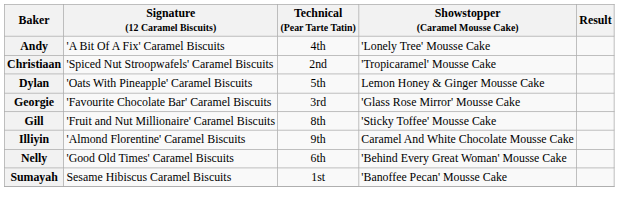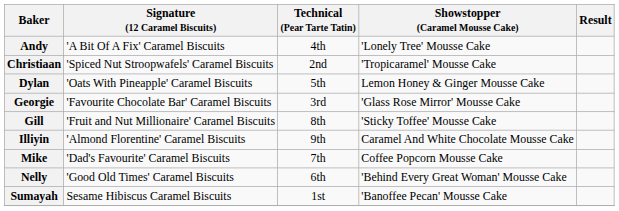 <table class="wikitable sortable">
 <tr>
 <th scope="col">Baker</th>
 <th scope="col" class="unsortable">Signature<br><small>(12 Caramel Biscuits)</small></th>
 <th scope="col">Technical<br><small>(Pear Tarte Tatin)</small></th>
 <th scope="col" class="unsortable">Showstopper<br><small>(Caramel Mousse Cake)</small></th>
 <th scope="col">Result</th>
 </tr>
 <tr>
 <th scope="row">Andy</th>
 <td>'A Bit Of A Fix' Caramel Biscuits</td>
 <td align="center">4th</td>
 <td>'Lonely Tree' Mousse Cake</td>
 <td></td>
 </tr>
 <tr>
 <th scope="row">Christiaan</th>
 <td>'Spiced Nut Stroopwafels' Caramel Biscuits</td>
 <td align="center">2nd</td>
 <td>'Tropicaramel' Mousse Cake</td>
 <td></td>
 </tr>
 <tr>
 <th scope="row">Dylan</th>
 <td>'Oats With Pineapple' Caramel Biscuits</td>
 <td align="center">5th</td>
 <td>Lemon Honey & Ginger Mousse Cake</td>
 <td></td>
 </tr>
 <tr>
 <th scope="row">Georgie</th>
 <td>'Favourite Chocolate Bar' Caramel Biscuits</td>
 <td align="center">3rd</td>
 <td>'Glass Rose Mirror' Mousse Cake</td>
 <td></td>
 </tr>
 <tr>
 <th scope="row">Gill</th>
 <td>'Fruit and Nut Millionaire' Caramel Biscuits</td>
 <td align="center">8th</td>
 <td>'Sticky Toffee' Mousse Cake</td>
 <td></td>
 </tr>
 <tr>
 <th scope="row">Illiyin</th>
 <td>'Almond Florentine' Caramel Biscuits</td>
 <td align="center">9th</td>
 <td>Caramel And White Chocolate Mousse Cake</td>
 <td></td>
 </tr>
 <tr>
+<th scope="row">Mike</th>
+<td>'Dad's Favourite' Caramel Biscuits</td>
+<td align="center">7th</td>
+<td>Coffee Popcorn Mousse Cake</td>
+<td></td>
+</tr>
+<tr>
 <th scope="row">Nelly</th>
 <td>'Good Old Times' Caramel Biscuits</td>
 <td align="center">6th</td>
 <td>'Behind Every Great Woman' Mousse Cake</td>
 <td></td>
 </tr>
 <tr>
 <th scope="row">Sumayah</th>
 <td>Sesame Hibiscus Caramel Biscuits</td>
 <td align="center">1st</td>
 <td>'Banoffee Pecan' Mousse Cake</td>
 <td></td>
 </tr>
 <tr>
 </tr>
 </table>
